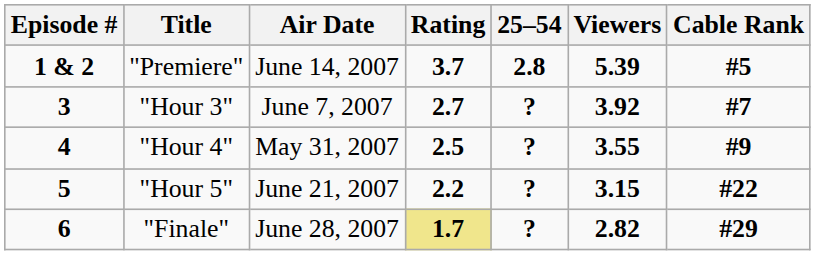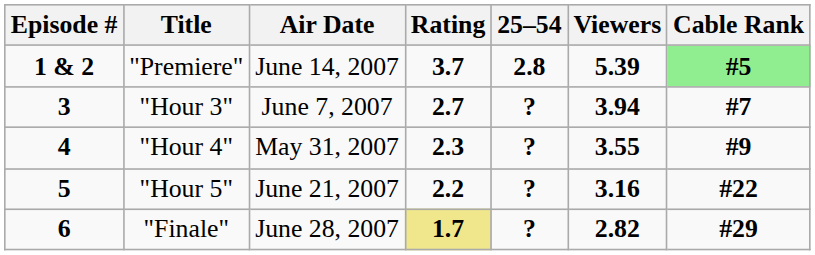 <table class="wikitable" style="text-align: center">
 <tr>
 <th>Episode #</th>
 <th>Title</th>
 <th>Air Date</th>
 <th>Rating</th>
 <th>25–54</th>
 <th>Viewers</th>
 <th>Cable Rank</th>
 </tr>
 <tr>
 <td><strong>1 & 2</strong></td>
 <td>"Premiere"</td>
 <td>June 14, 2007</td>
 <td><strong>3.7</strong></td>
 <td><strong>2.8</strong></td>
 <td><strong>5.39</strong></td>
-<td><strong>#5</strong></td>
+<td style="background: lightgreen;"><strong>#5</strong></td>
 </tr>
 <tr>
 <td><strong>3</strong></td>
 <td>"Hour 3"</td>
 <td>June 7, 2007</td>
 <td><strong>2.7</strong></td>
 <td><strong>?</strong></td>
-<td><strong>3.92</strong></td>
+<td><strong>3.94</strong></td>
 <td><strong>#7</strong></td>
 </tr>
 <tr>
 <td><strong>4</strong></td>
 <td>"Hour 4"</td>
 <td>May 31, 2007</td>
-<td><strong>2.5</strong></td>
+<td><strong>2.3</strong></td>
 <td><strong>?</strong></td>
 <td><strong>3.55</strong></td>
 <td><strong>#9</strong></td>
 </tr>
 <tr>
 <td><strong>5</strong></td>
 <td>"Hour 5"</td>
 <td>June 21, 2007</td>
 <td><strong>2.2</strong></td>
 <td><strong>?</strong></td>
-<td><strong>3.15</strong></td>
+<td><strong>3.16</strong></td>
 <td><strong>#22</strong></td>
 </tr>
 <tr>
 <td><strong>6</strong></td>
 <td>"Finale"</td>
 <td>June 28, 2007</td>
 <td style="background: khaki;"><strong>1.7</strong></td>
 <td><strong>?</strong></td>
 <td><strong>2.82</strong></td>
 <td><strong>#29</strong></td>
 </tr>
 </table>
